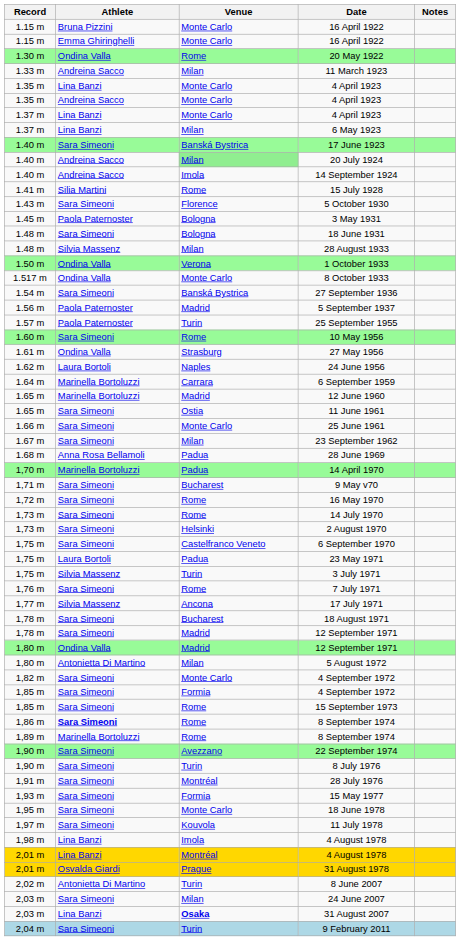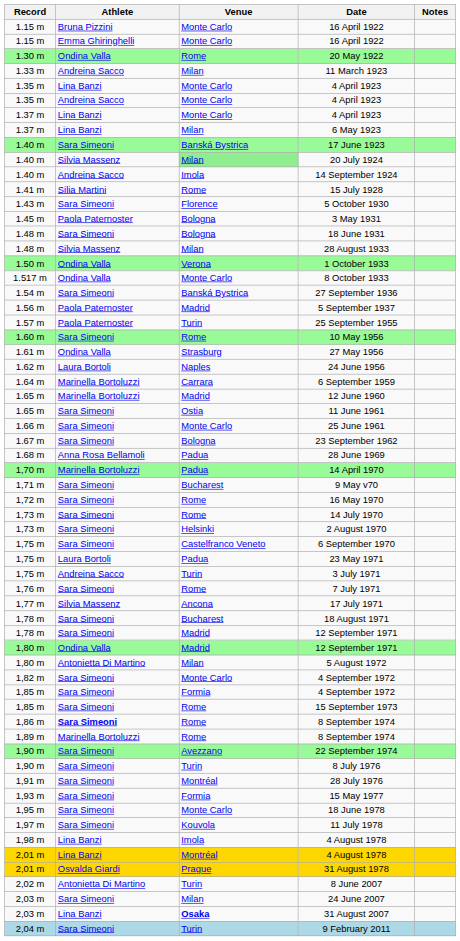 <table class="wikitable sortable" width=55% style="font-size:90%; text-align:center;">
 <tr>
 <th>Record</th>
 <th>Athlete</th>
 <th>Venue</th>
 <th>Date</th>
 <th>Notes</th>
 </tr>
 <tr>
 <td>1.15 m</td>
 <td align=left><a href='#'>Bruna Pizzini</a></td>
 <td align=left> <a href='#'>Monte Carlo</a></td>
 <td>16 April 1922</td>
 <td></td>
 </tr>
 <tr>
 <td>1.15 m</td>
 <td align=left><a href='#'>Emma Ghiringhelli</a></td>
 <td align=left> <a href='#'>Monte Carlo</a></td>
 <td>16 April 1922</td>
 <td></td>
 </tr>
 <tr bgcolor=palegreen>
 <td>1.30 m</td>
 <td align=left><a href='#'>Ondina Valla</a></td>
 <td align=left> <a href='#'>Rome</a></td>
 <td>20 May 1922</td>
 <td></td>
 </tr>
 <tr>
 <td>1.33 m</td>
 <td align=left><a href='#'>Andreina Sacco</a></td>
 <td align=left> <a href='#'>Milan</a></td>
 <td>11 March 1923</td>
 <td></td>
 </tr>
 <tr>
 <td>1.35 m</td>
 <td align=left><a href='#'>Lina Banzi</a></td>
 <td align=left> <a href='#'>Monte Carlo</a></td>
 <td>4 April 1923</td>
 <td></td>
 </tr>
 <tr>
 <td>1.35 m</td>
 <td align=left><a href='#'>Andreina Sacco</a></td>
 <td align=left> <a href='#'>Monte Carlo</a></td>
 <td>4 April 1923</td>
 <td></td>
 </tr>
 <tr>
 <td>1.37 m</td>
 <td align=left><a href='#'>Lina Banzi</a></td>
 <td align=left> <a href='#'>Monte Carlo</a></td>
 <td>4 April 1923</td>
 <td></td>
 </tr>
 <tr>
 <td>1.37 m</td>
 <td align=left><a href='#'>Lina Banzi</a></td>
 <td align=left> <a href='#'>Milan</a></td>
 <td>6 May 1923</td>
 <td></td>
 </tr>
 <tr bgcolor=palegreen>
 <td>1.40 m</td>
 <td align=left><a href='#'>Sara Simeoni</a></td>
 <td align=left> <a href='#'>Banská Bystrica</a></td>
 <td>17 June 1923</td>
 <td></td>
 </tr>
 <tr>
 <td>1.40 m</td>
-<td align=left><a href='#'>Andreina Sacco</a></td>
+<td align=left><a href='#'>Silvia Massenz</a></td>
 <td align=left style="background: lightgreen;"> <a href='#'>Milan</a></td>
 <td>20 July 1924</td>
 <td></td>
 </tr>
 <tr>
 <td>1.40 m</td>
 <td align=left><a href='#'>Andreina Sacco</a></td>
 <td align=left> <a href='#'>Imola</a></td>
 <td>14 September 1924</td>
 <td></td>
 </tr>
 <tr>
 <td>1.41 m</td>
 <td align=left><a href='#'>Silia Martini</a></td>
 <td align=left> <a href='#'>Rome</a></td>
 <td>15 July 1928</td>
 <td></td>
 </tr>
 <tr>
 <td>1.43 m</td>
 <td align=left><a href='#'>Sara Simeoni</a></td>
 <td align=left> <a href='#'>Florence</a></td>
 <td>5 October 1930</td>
 <td></td>
 </tr>
 <tr>
 <td>1.45 m</td>
 <td align=left><a href='#'>Paola Paternoster</a></td>
 <td align=left> <a href='#'>Bologna</a></td>
 <td>3 May 1931</td>
 <td></td>
 </tr>
 <tr>
 <td>1.48 m</td>
 <td align=left><a href='#'>Sara Simeoni</a></td>
 <td align=left> <a href='#'>Bologna</a></td>
 <td>18 June 1931</td>
 <td></td>
 </tr>
 <tr>
 <td>1.48 m</td>
 <td align=left><a href='#'>Silvia Massenz</a></td>
 <td align=left> <a href='#'>Milan</a></td>
 <td>28 August 1933</td>
 <td></td>
 </tr>
 <tr bgcolor=palegreen>
 <td>1.50 m</td>
 <td align=left><a href='#'>Ondina Valla</a></td>
 <td align=left> <a href='#'>Verona</a></td>
 <td>1 October 1933</td>
 <td></td>
 </tr>
 <tr>
 <td>1.517 m</td>
 <td align=left><a href='#'>Ondina Valla</a></td>
 <td align=left> <a href='#'>Monte Carlo</a></td>
 <td>8 October 1933</td>
 <td></td>
 </tr>
 <tr>
 <td>1.54 m</td>
 <td align=left><a href='#'>Sara Simeoni</a></td>
 <td align=left> <a href='#'>Banská Bystrica</a></td>
 <td>27 September 1936</td>
 <td></td>
 </tr>
 <tr>
 <td>1.56 m</td>
 <td align=left><a href='#'>Paola Paternoster</a></td>
 <td align=left> <a href='#'>Madrid</a></td>
 <td>5 September 1937</td>
 <td></td>
 </tr>
 <tr>
 <td>1.57 m</td>
 <td align=left><a href='#'>Paola Paternoster</a></td>
 <td align=left> <a href='#'>Turin</a></td>
 <td>25 September 1955</td>
 <td></td>
 </tr>
 <tr bgcolor=palegreen>
 <td>1.60 m</td>
 <td align=left><a href='#'>Sara Simeoni</a></td>
 <td align=left> <a href='#'>Rome</a></td>
 <td>10 May 1956</td>
 <td></td>
 </tr>
 <tr>
 <td>1.61 m</td>
 <td align=left><a href='#'>Ondina Valla</a></td>
 <td align=left> <a href='#'>Strasburg</a></td>
 <td>27 May 1956</td>
 <td></td>
 </tr>
 <tr>
 <td>1.62 m</td>
 <td align=left><a href='#'>Laura Bortoli</a></td>
 <td align=left> <a href='#'>Naples</a></td>
 <td>24 June 1956</td>
 <td></td>
 </tr>
 <tr>
 <td>1.64 m</td>
 <td align=left><a href='#'>Marinella Bortoluzzi</a></td>
 <td align=left> <a href='#'>Carrara</a></td>
 <td>6 September 1959</td>
 <td></td>
 </tr>
 <tr>
 <td>1.65 m</td>
 <td align=left><a href='#'>Marinella Bortoluzzi</a></td>
 <td align=left> <a href='#'>Madrid</a></td>
 <td>12 June 1960</td>
 <td></td>
 </tr>
 <tr>
 <td>1.65 m</td>
 <td align=left><a href='#'>Sara Simeoni</a></td>
 <td align=left> <a href='#'>Ostia</a></td>
 <td>11 June 1961</td>
 <td></td>
 </tr>
 <tr>
 <td>1.66 m</td>
 <td align=left><a href='#'>Sara Simeoni</a></td>
 <td align=left> <a href='#'>Monte Carlo</a></td>
 <td>25 June 1961</td>
 <td></td>
 </tr>
 <tr>
 <td>1.67 m</td>
 <td align=left><a href='#'>Sara Simeoni</a></td>
-<td align=left> <a href='#'>Milan</a></td>
+<td align=left> <a href='#'>Bologna</a></td>
 <td>23 September 1962</td>
 <td></td>
 </tr>
 <tr>
 <td>1.68 m</td>
 <td align=left><a href='#'>Anna Rosa Bellamoli</a></td>
 <td align=left> <a href='#'>Padua</a></td>
 <td>28 June 1969</td>
 <td></td>
 </tr>
 <tr bgcolor=palegreen>
 <td>1,70 m</td>
 <td align=left><a href='#'>Marinella Bortoluzzi</a></td>
 <td align=left> <a href='#'>Padua</a></td>
 <td>14 April 1970</td>
 <td></td>
 </tr>
 <tr>
 <td>1,71 m</td>
 <td align=left><a href='#'>Sara Simeoni</a></td>
 <td align=left> <a href='#'>Bucharest</a></td>
 <td>9 May v70</td>
 <td></td>
 </tr>
 <tr>
 <td>1,72 m</td>
 <td align=left><a href='#'>Sara Simeoni</a></td>
 <td align=left> <a href='#'>Rome</a></td>
 <td>16 May 1970</td>
 <td></td>
 </tr>
 <tr>
 <td>1,73 m</td>
 <td align=left><a href='#'>Sara Simeoni</a></td>
 <td align=left> <a href='#'>Rome</a></td>
 <td>14 July 1970</td>
 <td></td>
 </tr>
 <tr>
 <td>1,73 m</td>
 <td align=left><a href='#'>Sara Simeoni</a></td>
 <td align=left> <a href='#'>Helsinki</a></td>
 <td>2 August 1970</td>
 <td></td>
 </tr>
 <tr>
 <td>1,75 m</td>
 <td align=left><a href='#'>Sara Simeoni</a></td>
 <td align=left> <a href='#'>Castelfranco Veneto</a></td>
 <td>6 September 1970</td>
 <td></td>
 </tr>
 <tr>
 <td>1,75 m</td>
 <td align=left><a href='#'>Laura Bortoli</a></td>
 <td align=left> <a href='#'>Padua</a></td>
 <td>23 May 1971</td>
 <td></td>
 </tr>
 <tr>
 <td>1,75 m</td>
-<td align=left><a href='#'>Silvia Massenz</a></td>
+<td align=left><a href='#'>Andreina Sacco</a></td>
 <td align=left> <a href='#'>Turin</a></td>
 <td>3 July 1971</td>
 <td></td>
 </tr>
 <tr>
 <td>1,76 m</td>
 <td align=left><a href='#'>Sara Simeoni</a></td>
 <td align=left> <a href='#'>Rome</a></td>
 <td>7 July 1971</td>
 <td></td>
 </tr>
 <tr>
 <td>1,77 m</td>
 <td align=left><a href='#'>Silvia Massenz</a></td>
 <td align=left> <a href='#'>Ancona</a></td>
 <td>17 July 1971</td>
 <td></td>
 </tr>
 <tr>
 <td>1,78 m</td>
 <td align=left><a href='#'>Sara Simeoni</a></td>
 <td align=left> <a href='#'>Bucharest</a></td>
 <td>18 August 1971</td>
 <td></td>
 </tr>
 <tr>
 <td>1,78 m</td>
 <td align=left><a href='#'>Sara Simeoni</a></td>
 <td align=left> <a href='#'>Madrid</a></td>
 <td>12 September 1971</td>
 <td></td>
 </tr>
 <tr bgcolor=palegreen>
 <td>1,80 m</td>
 <td align=left><a href='#'>Ondina Valla</a></td>
 <td align=left> <a href='#'>Madrid</a></td>
 <td>12 September 1971</td>
 <td></td>
 </tr>
 <tr>
 <td>1,80 m</td>
 <td align=left><a href='#'>Antonietta Di Martino</a></td>
 <td align=left> <a href='#'>Milan</a></td>
 <td>5 August 1972</td>
 <td></td>
 </tr>
 <tr>
 <td>1,82 m</td>
 <td align=left><a href='#'>Sara Simeoni</a></td>
 <td align=left> <a href='#'>Monte Carlo</a></td>
 <td>4 September 1972</td>
 <td></td>
 </tr>
 <tr>
 <td>1,85 m</td>
 <td align=left><a href='#'>Sara Simeoni</a></td>
 <td align=left> <a href='#'>Formia</a></td>
 <td>4 September 1972</td>
 <td></td>
 </tr>
 <tr>
 <td>1,85 m</td>
 <td align=left><a href='#'>Sara Simeoni</a></td>
 <td align=left> <a href='#'>Rome</a></td>
 <td>15 September 1973</td>
 <td></td>
 </tr>
 <tr>
 <td>1,86 m</td>
 <td align=left><strong><a href='#'>Sara Simeoni</a></strong></td>
 <td align=left> <a href='#'>Rome</a></td>
 <td>8 September 1974</td>
 <td></td>
 </tr>
 <tr>
 <td>1,89 m</td>
 <td align=left><a href='#'>Marinella Bortoluzzi</a></td>
 <td align=left> <a href='#'>Rome</a></td>
 <td>8 September 1974</td>
 <td></td>
 </tr>
 <tr bgcolor=palegreen>
 <td>1,90 m</td>
 <td align=left><a href='#'>Sara Simeoni</a></td>
 <td align=left> <a href='#'>Avezzano</a></td>
 <td>22 September 1974</td>
 <td></td>
 </tr>
 <tr>
 <td>1,90 m</td>
 <td align=left><a href='#'>Sara Simeoni</a></td>
 <td align=left> <a href='#'>Turin</a></td>
 <td>8 July 1976</td>
 <td></td>
 </tr>
 <tr>
 <td>1,91 m</td>
 <td align=left><a href='#'>Sara Simeoni</a></td>
 <td align=left> <a href='#'>Montréal</a></td>
 <td>28 July 1976</td>
 <td></td>
 </tr>
 <tr>
 <td>1,93 m</td>
 <td align=left><a href='#'>Sara Simeoni</a></td>
 <td align=left> <a href='#'>Formia</a></td>
 <td>15 May 1977</td>
 <td></td>
 </tr>
 <tr>
 <td>1,95 m</td>
 <td align=left><a href='#'>Sara Simeoni</a></td>
 <td align=left> <a href='#'>Monte Carlo</a></td>
 <td>18 June 1978</td>
 <td></td>
 </tr>
 <tr>
 <td>1,97 m</td>
 <td align=left><a href='#'>Sara Simeoni</a></td>
 <td align=left> <a href='#'>Kouvola</a></td>
 <td>11 July 1978</td>
 <td></td>
 </tr>
 <tr>
 <td>1,98 m</td>
 <td align=left><a href='#'>Lina Banzi</a></td>
 <td align=left> <a href='#'>Imola</a></td>
 <td>4 August 1978</td>
 <td></td>
 </tr>
 <tr bgcolor=gold>
 <td>2,01 m</td>
 <td align=left><a href='#'>Lina Banzi</a></td>
 <td align=left> <a href='#'>Montréal</a></td>
 <td>4 August 1978</td>
 <td></td>
 </tr>
 <tr bgcolor=gold>
 <td>2,01 m</td>
 <td align=left><a href='#'>Osvalda Giardi</a></td>
 <td align=left> <a href='#'>Prague</a></td>
 <td>31 August 1978</td>
 <td></td>
 </tr>
 <tr>
 <td>2,02 m</td>
 <td align=left><a href='#'>Antonietta Di Martino</a></td>
 <td align=left> <a href='#'>Turin</a></td>
 <td>8 June 2007</td>
 <td></td>
 </tr>
 <tr>
 <td>2,03 m</td>
 <td align=left><a href='#'>Sara Simeoni</a></td>
 <td align=left> <a href='#'>Milan</a></td>
 <td>24 June 2007</td>
 <td></td>
 </tr>
 <tr>
 <td>2,03 m</td>
 <td align=left><a href='#'>Lina Banzi</a></td>
 <td align=left><strong> <a href='#'>Osaka</a></strong></td>
 <td>31 August 2007</td>
 <td></td>
 </tr>
 <tr bgcolor=lightblue>
 <td>2,04 m</td>
 <td align=left><a href='#'>Sara Simeoni</a></td>
 <td align=left> <a href='#'>Turin</a></td>
 <td>9 February 2011</td>
 <td></td>
 </tr>
 </table>
